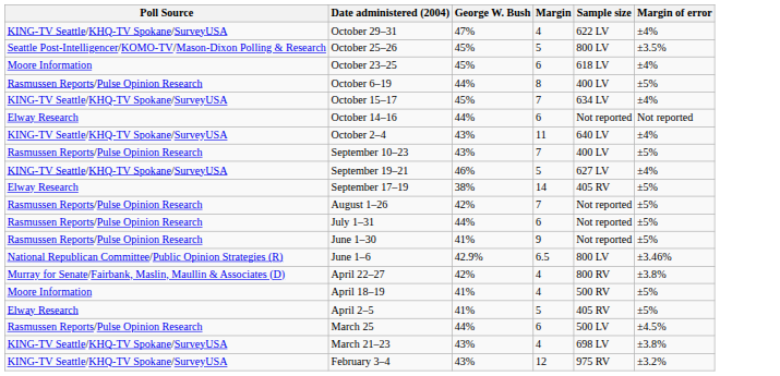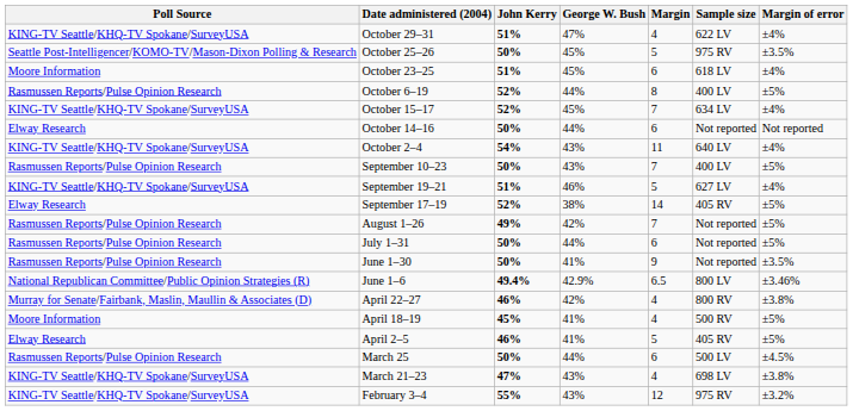 <table class="wikitable">
 <tr>
 <th>Poll Source</th>
 <th>Date administered (2004)</th>
+<th>John Kerry</th>
 <th>George W. Bush</th>
 <th>Margin</th>
 <th>Sample size</th>
 <th>Margin of error</th>
 </tr>
 <tr>
 <td><a href='#'>KING-TV Seattle</a>/<a href='#'>KHQ-TV Spokane</a>/<a href='#'>SurveyUSA</a></td>
 <td>October 29–31</td>
+<td><strong>51%</strong></td>
 <td>47%</td>
 <td>4</td>
 <td>622 LV</td>
 <td>±4%</td>
 </tr>
 <tr>
 <td><a href='#'>Seattle Post-Intelligencer</a>/<a href='#'>KOMO-TV</a>/<a href='#'>Mason-Dixon Polling & Research</a></td>
 <td>October 25–26</td>
+<td><strong>50%</strong></td>
 <td>45%</td>
 <td>5</td>
-<td>800 LV</td>
+<td>975 RV</td>
 <td>±3.5%</td>
 </tr>
 <tr>
 <td><a href='#'>Moore Information</a></td>
 <td>October 23–25</td>
+<td><strong>51%</strong></td>
 <td>45%</td>
 <td>6</td>
 <td>618 LV</td>
 <td>±4%</td>
 </tr>
 <tr>
 <td><a href='#'>Rasmussen Reports</a>/<a href='#'>Pulse Opinion Research</a></td>
 <td>October 6–19</td>
+<td><strong>52%</strong></td>
 <td>44%</td>
 <td>8</td>
 <td>400 LV</td>
 <td>±5%</td>
 </tr>
 <tr>
 <td><a href='#'>KING-TV Seattle</a>/<a href='#'>KHQ-TV Spokane</a>/<a href='#'>SurveyUSA</a></td>
 <td>October 15–17</td>
+<td><strong>52%</strong></td>
 <td>45%</td>
 <td>7</td>
 <td>634 LV</td>
 <td>±4%</td>
 </tr>
 <tr>
 <td><a href='#'>Elway Research</a></td>
 <td>October 14–16</td>
+<td><strong>50%</strong></td>
 <td>44%</td>
 <td>6</td>
 <td>Not reported</td>
 <td>Not reported</td>
 </tr>
 <tr>
 <td><a href='#'>KING-TV Seattle</a>/<a href='#'>KHQ-TV Spokane</a>/<a href='#'>SurveyUSA</a></td>
 <td>October 2–4</td>
+<td><strong>54%</strong></td>
 <td>43%</td>
 <td>11</td>
 <td>640 LV</td>
 <td>±4%</td>
 </tr>
 <tr>
 <td><a href='#'>Rasmussen Reports</a>/<a href='#'>Pulse Opinion Research</a></td>
 <td>September 10–23</td>
+<td><strong>50%</strong></td>
 <td>43%</td>
 <td>7</td>
 <td>400 LV</td>
 <td>±5%</td>
 </tr>
 <tr>
 <td><a href='#'>KING-TV Seattle</a>/<a href='#'>KHQ-TV Spokane</a>/<a href='#'>SurveyUSA</a></td>
 <td>September 19–21</td>
+<td><strong>51%</strong></td>
 <td>46%</td>
 <td>5</td>
 <td>627 LV</td>
 <td>±4%</td>
 </tr>
 <tr>
 <td><a href='#'>Elway Research</a></td>
 <td>September 17–19</td>
+<td><strong>52%</strong></td>
 <td>38%</td>
 <td>14</td>
 <td>405 RV</td>
 <td>±5%</td>
 </tr>
 <tr>
 <td><a href='#'>Rasmussen Reports</a>/<a href='#'>Pulse Opinion Research</a></td>
 <td>August 1–26</td>
+<td><strong>49%</strong></td>
 <td>42%</td>
 <td>7</td>
 <td>Not reported</td>
 <td>±5%</td>
 </tr>
 <tr>
 <td><a href='#'>Rasmussen Reports</a>/<a href='#'>Pulse Opinion Research</a></td>
 <td>July 1–31</td>
+<td><strong>50%</strong></td>
 <td>44%</td>
 <td>6</td>
 <td>Not reported</td>
 <td>±5%</td>
 </tr>
 <tr>
 <td><a href='#'>Rasmussen Reports</a>/<a href='#'>Pulse Opinion Research</a></td>
 <td>June 1–30</td>
+<td><strong>50%</strong></td>
 <td>41%</td>
 <td>9</td>
 <td>Not reported</td>
-<td>±5%</td>
+<td>±3.5%</td>
 </tr>
 <tr>
 <td><a href='#'>National Republican Committee</a>/<a href='#'>Public Opinion Strategies (R)</a></td>
 <td>June 1–6</td>
+<td><strong>49.4%</strong></td>
 <td>42.9%</td>
 <td>6.5</td>
 <td>800 LV</td>
 <td>±3.46%</td>
 </tr>
 <tr>
 <td><a href='#'>Murray for Senate</a>/<a href='#'>Fairbank, Maslin, Maullin & Associates (D)</a></td>
 <td>April 22–27</td>
+<td><strong>46%</strong></td>
 <td>42%</td>
 <td>4</td>
 <td>800 RV</td>
 <td>±3.8%</td>
 </tr>
 <tr>
 <td><a href='#'>Moore Information</a></td>
 <td>April 18–19</td>
+<td><strong>45%</strong></td>
 <td>41%</td>
 <td>4</td>
 <td>500 RV</td>
 <td>±5%</td>
 </tr>
 <tr>
 <td><a href='#'>Elway Research</a></td>
 <td>April 2–5</td>
+<td><strong>46%</strong></td>
 <td>41%</td>
 <td>5</td>
 <td>405 RV</td>
 <td>±5%</td>
 </tr>
 <tr>
 <td><a href='#'>Rasmussen Reports</a>/<a href='#'>Pulse Opinion Research</a></td>
 <td>March 25</td>
+<td><strong>50%</strong></td>
 <td>44%</td>
 <td>6</td>
 <td>500 LV</td>
 <td>±4.5%</td>
 </tr>
 <tr>
 <td><a href='#'>KING-TV Seattle</a>/<a href='#'>KHQ-TV Spokane</a>/<a href='#'>SurveyUSA</a></td>
 <td>March 21–23</td>
+<td><strong>47%</strong></td>
 <td>43%</td>
 <td>4</td>
 <td>698 LV</td>
 <td>±3.8%</td>
 </tr>
 <tr>
 <td><a href='#'>KING-TV Seattle</a>/<a href='#'>KHQ-TV Spokane</a>/<a href='#'>SurveyUSA</a></td>
 <td>February 3–4</td>
+<td><strong>55%</strong></td>
 <td>43%</td>
 <td>12</td>
 <td>975 RV</td>
 <td>±3.2%</td>
 </tr>
 </table>
